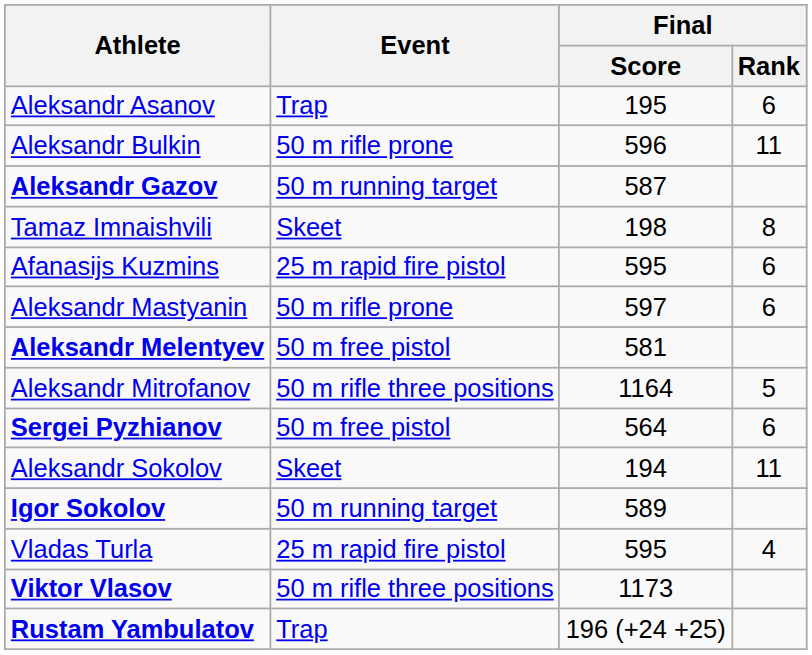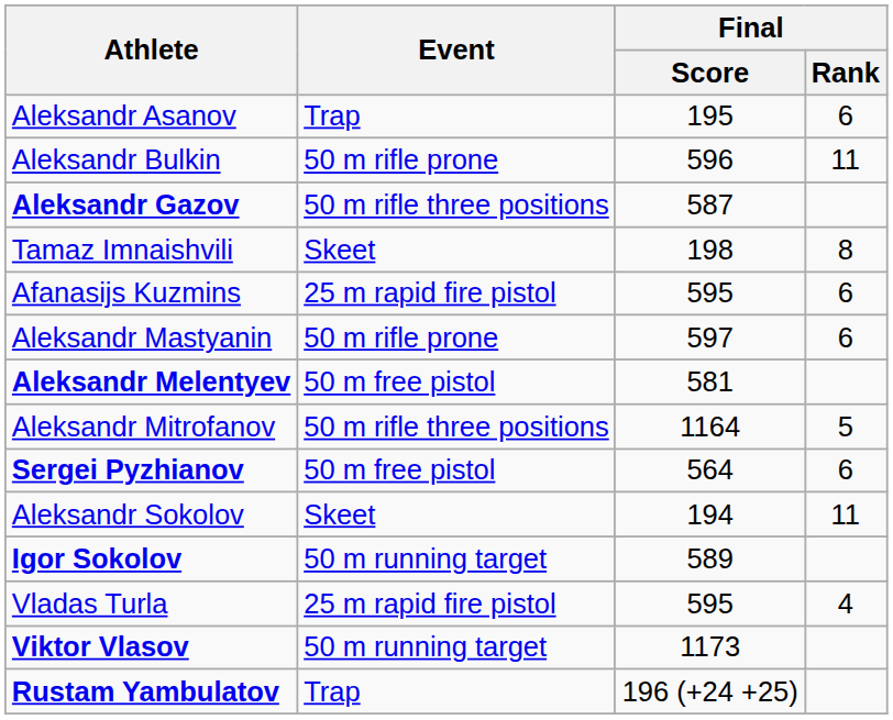 <table class="wikitable" style="font-size:90%; text-align:center;">
 <tr>
 <th rowspan=2>Athlete</th>
 <th rowspan=2>Event</th>
 <th colspan=2>Final</th>
 </tr>
 <tr>
 <th>Score</th>
 <th>Rank</th>
 </tr>
 <tr>
 <td align=left><a href='#'>Aleksandr Asanov</a></td>
 <td align=left><a href='#'>Trap</a></td>
 <td>195</td>
 <td>6</td>
 </tr>
 <tr>
 <td align=left><a href='#'>Aleksandr Bulkin</a></td>
 <td align=left><a href='#'>50 m rifle prone</a></td>
 <td>596</td>
 <td>11</td>
 </tr>
 <tr>
 <td align=left><strong><a href='#'>Aleksandr Gazov</a></strong></td>
-<td align=left><a href='#'>50 m running target</a></td>
+<td align=left><a href='#'>50 m rifle three positions</a></td>
 <td>587</td>
 <td></td>
 </tr>
 <tr>
 <td align=left><a href='#'>Tamaz Imnaishvili</a></td>
 <td align=left><a href='#'>Skeet</a></td>
 <td>198</td>
 <td>8</td>
 </tr>
 <tr>
 <td align=left><a href='#'>Afanasijs Kuzmins</a></td>
 <td align=left><a href='#'>25 m rapid fire pistol</a></td>
 <td>595</td>
 <td>6</td>
 </tr>
 <tr>
 <td align=left><a href='#'>Aleksandr Mastyanin</a></td>
 <td align=left><a href='#'>50 m rifle prone</a></td>
 <td>597</td>
 <td>6</td>
 </tr>
 <tr>
 <td align=left><strong><a href='#'>Aleksandr Melentyev</a></strong></td>
 <td align=left><a href='#'>50 m free pistol</a></td>
 <td>581</td>
 <td></td>
 </tr>
 <tr>
 <td align=left><a href='#'>Aleksandr Mitrofanov</a></td>
 <td align=left><a href='#'>50 m rifle three positions</a></td>
 <td>1164</td>
 <td>5</td>
 </tr>
 <tr>
 <td align=left><strong><a href='#'>Sergei Pyzhianov</a></strong></td>
 <td align=left><a href='#'>50 m free pistol</a></td>
 <td>564</td>
 <td>6</td>
 </tr>
 <tr>
 <td align=left><a href='#'>Aleksandr Sokolov</a></td>
 <td align=left><a href='#'>Skeet</a></td>
 <td>194</td>
 <td>11</td>
 </tr>
 <tr>
 <td align=left><strong><a href='#'>Igor Sokolov</a></strong></td>
 <td align=left><a href='#'>50 m running target</a></td>
 <td>589</td>
 <td></td>
 </tr>
 <tr>
 <td align=left><a href='#'>Vladas Turla</a></td>
 <td align=left><a href='#'>25 m rapid fire pistol</a></td>
 <td>595</td>
 <td>4</td>
 </tr>
 <tr>
 <td align=left><strong><a href='#'>Viktor Vlasov</a> </strong></td>
-<td align=left><a href='#'>50 m rifle three positions</a></td>
+<td align=left><a href='#'>50 m running target</a></td>
 <td>1173</td>
 <td></td>
 </tr>
 <tr>
 <td align=left><strong><a href='#'>Rustam Yambulatov</a></strong></td>
 <td align=left><a href='#'>Trap</a></td>
 <td>196 (+24 +25)</td>
 <td></td>
 </tr>
 </table>
